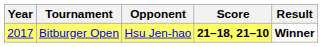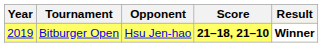 <table class="sortable wikitable" style="font-size: 90%;">
 <tr>
 <th>Year</th>
 <th>Tournament</th>
 <th>Opponent</th>
 <th>Score</th>
 <th>Result</th>
 </tr>
 <tr style="background:#FFFF67">
-<td align="center"><a href='#'>2017</a></td>
+<td align="center"><a href='#'>2019</a></td>
 <td align="left"><a href='#'>Bitburger Open</a></td>
 <td align="left"> <a href='#'>Hsu Jen-hao</a></td>
 <td align="left"><strong>21–18, 21–10</strong></td>
 <td style="text-align:left; background:white"> <strong>Winner</strong></td>
 </tr>
 </table>
